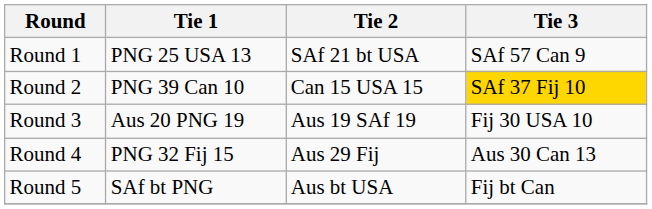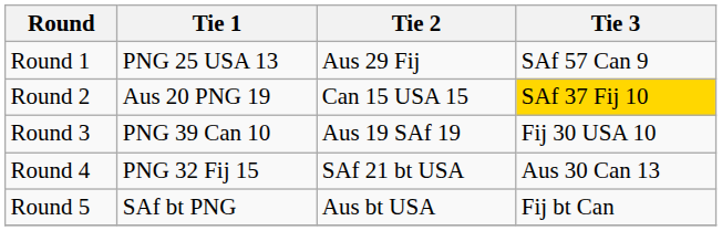 <table class="wikitable" style="font-size: 100%">
 <tr>
 <th width=70>Round</th>
 <th width=130>Tie 1</th>
 <th width=130>Tie 2</th>
 <th width=130>Tie 3</th>
 </tr>
 <tr>
 <td>Round 1</td>
 <td>PNG 25 USA 13</td>
-<td>SAf 21 bt USA</td>
+<td>Aus 29 Fij</td>
 <td>SAf 57 Can 9</td>
 </tr>
 <tr>
 <td>Round 2</td>
-<td>PNG 39 Can 10</td>
+<td>Aus 20 PNG 19</td>
 <td>Can 15 USA 15</td>
 <td style="background: gold;">SAf 37 Fij 10</td>
 </tr>
 <tr>
 <td>Round 3</td>
-<td>Aus 20 PNG 19</td>
+<td>PNG 39 Can 10</td>
 <td>Aus 19 SAf 19</td>
 <td>Fij 30 USA 10</td>
 </tr>
 <tr>
 <td>Round 4</td>
 <td>PNG 32 Fij 15</td>
-<td>Aus 29 Fij</td>
+<td>SAf 21 bt USA</td>
 <td>Aus 30 Can 13</td>
 </tr>
 <tr>
 <td>Round 5</td>
 <td>SAf bt PNG</td>
 <td>Aus bt USA</td>
 <td>Fij bt Can</td>
 </tr>
 <tr>
 </tr>
 </table>
